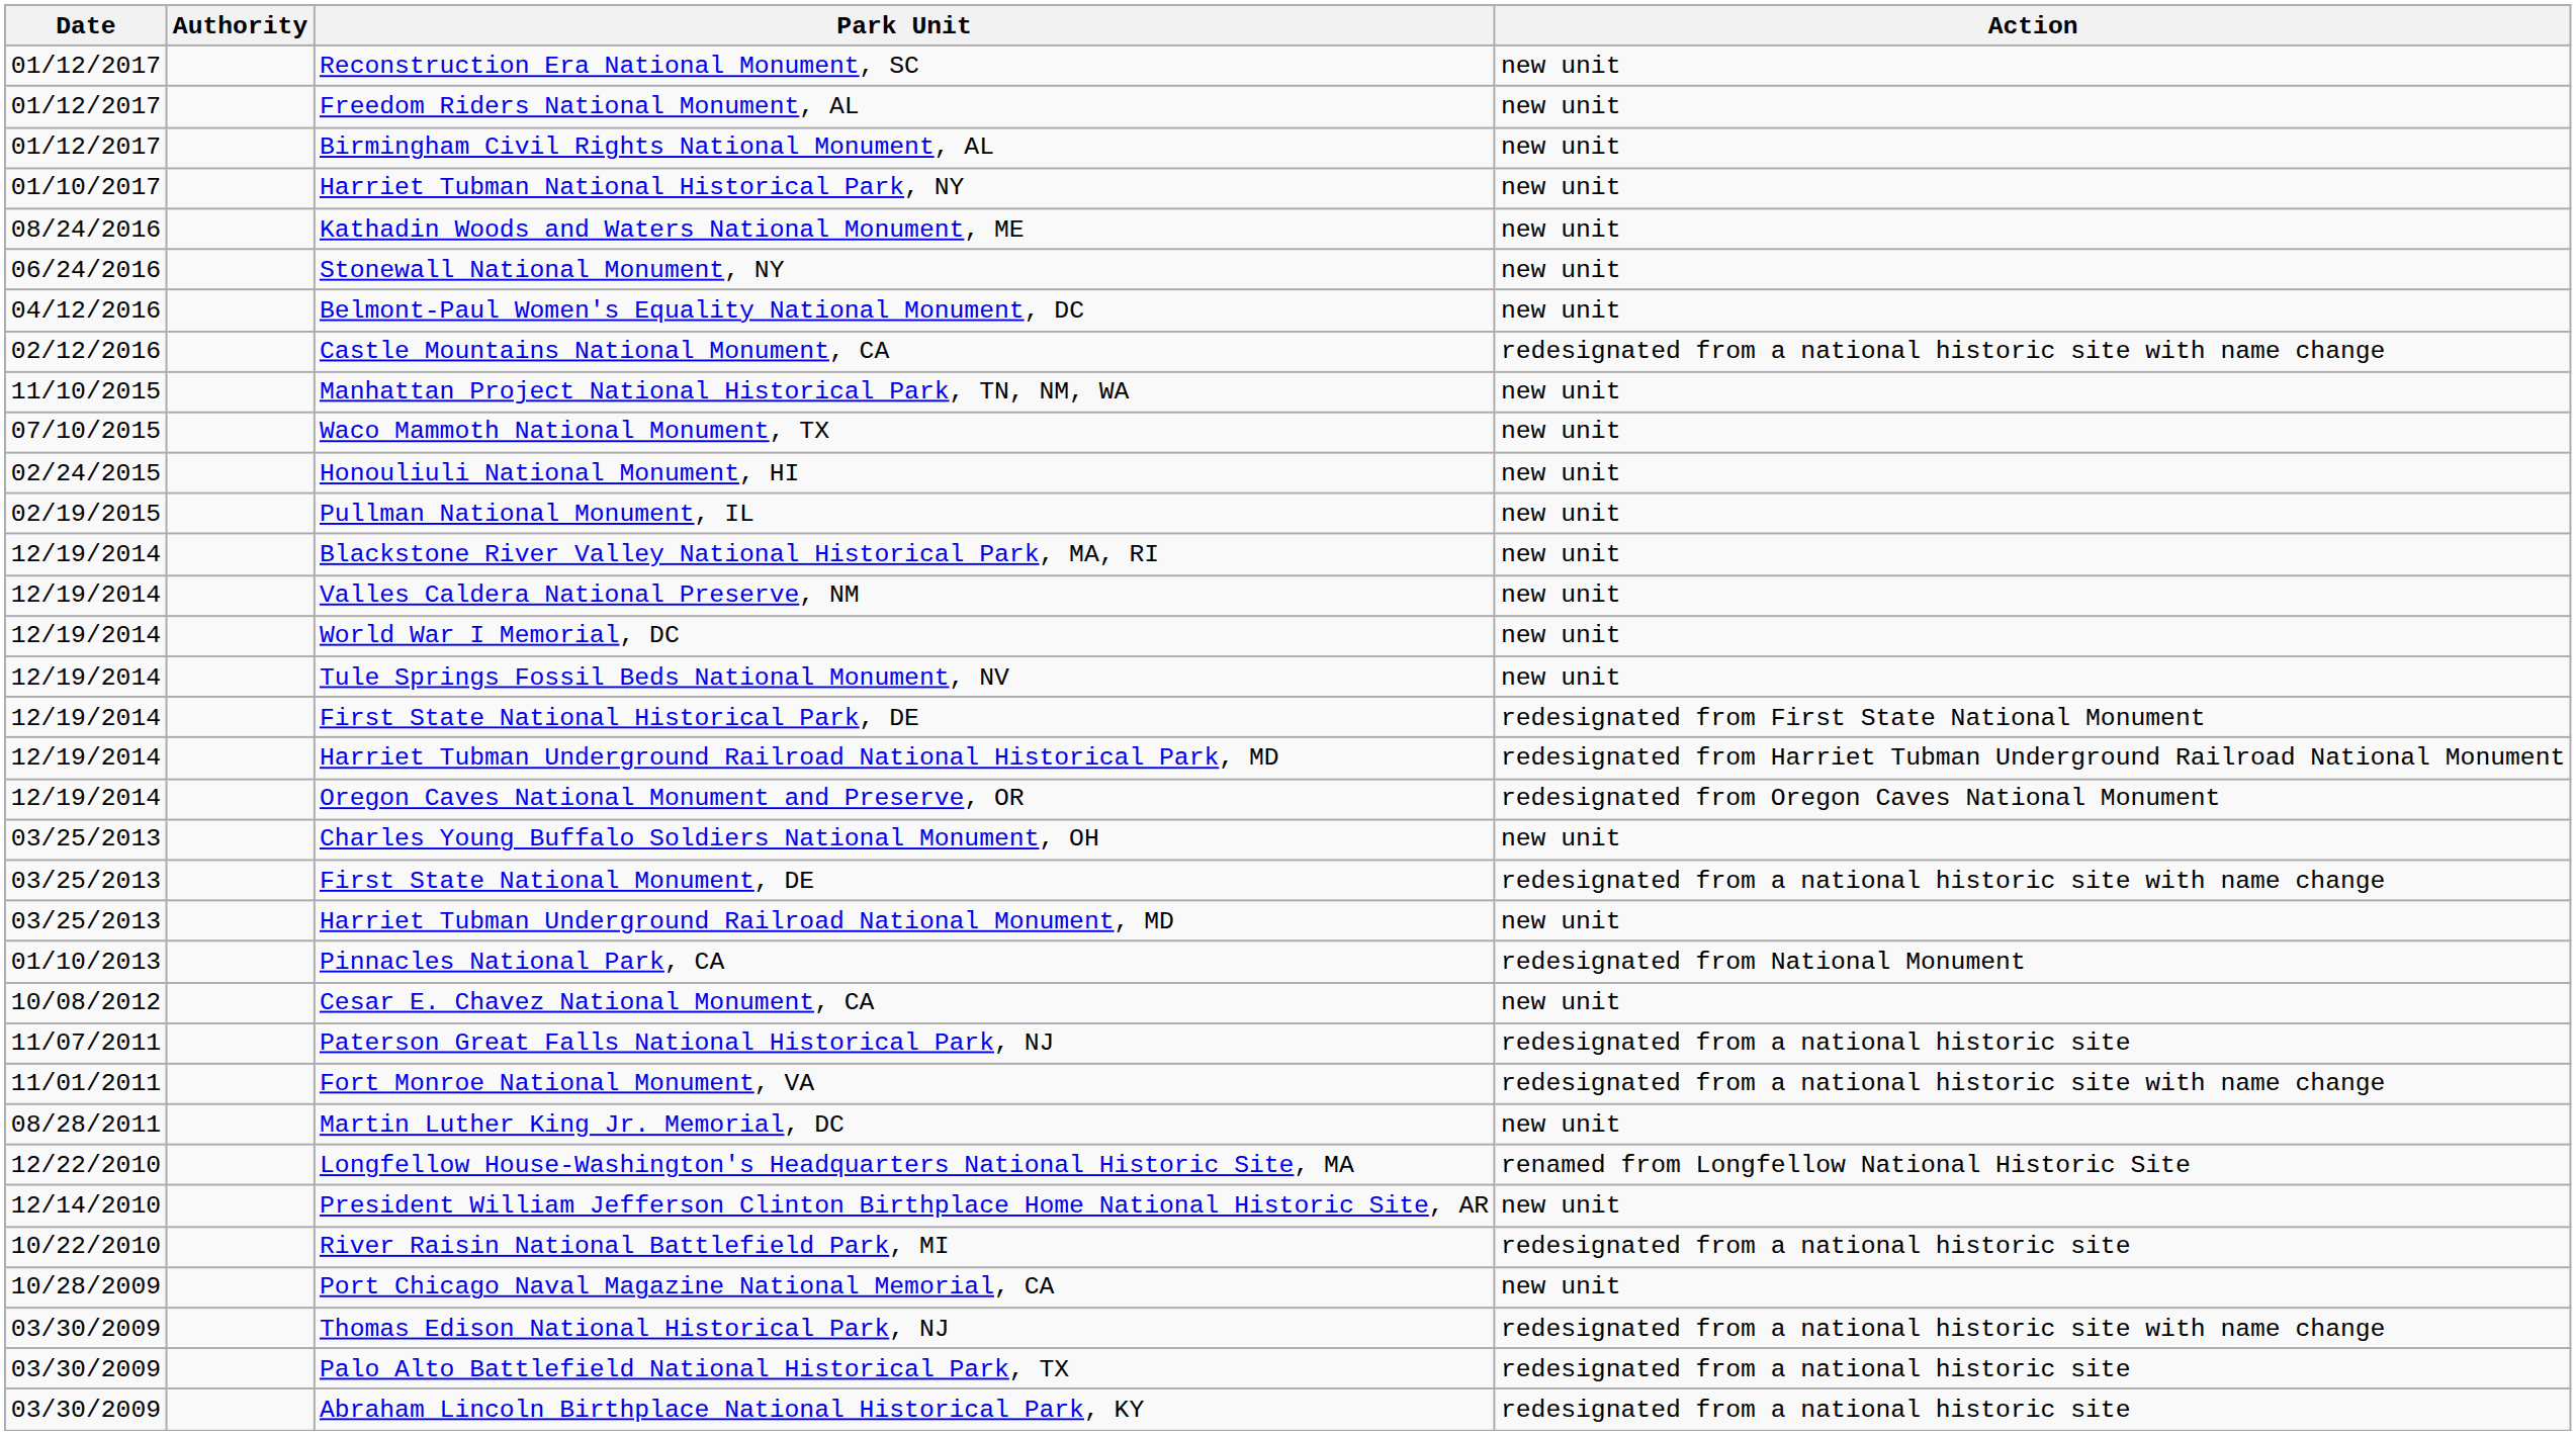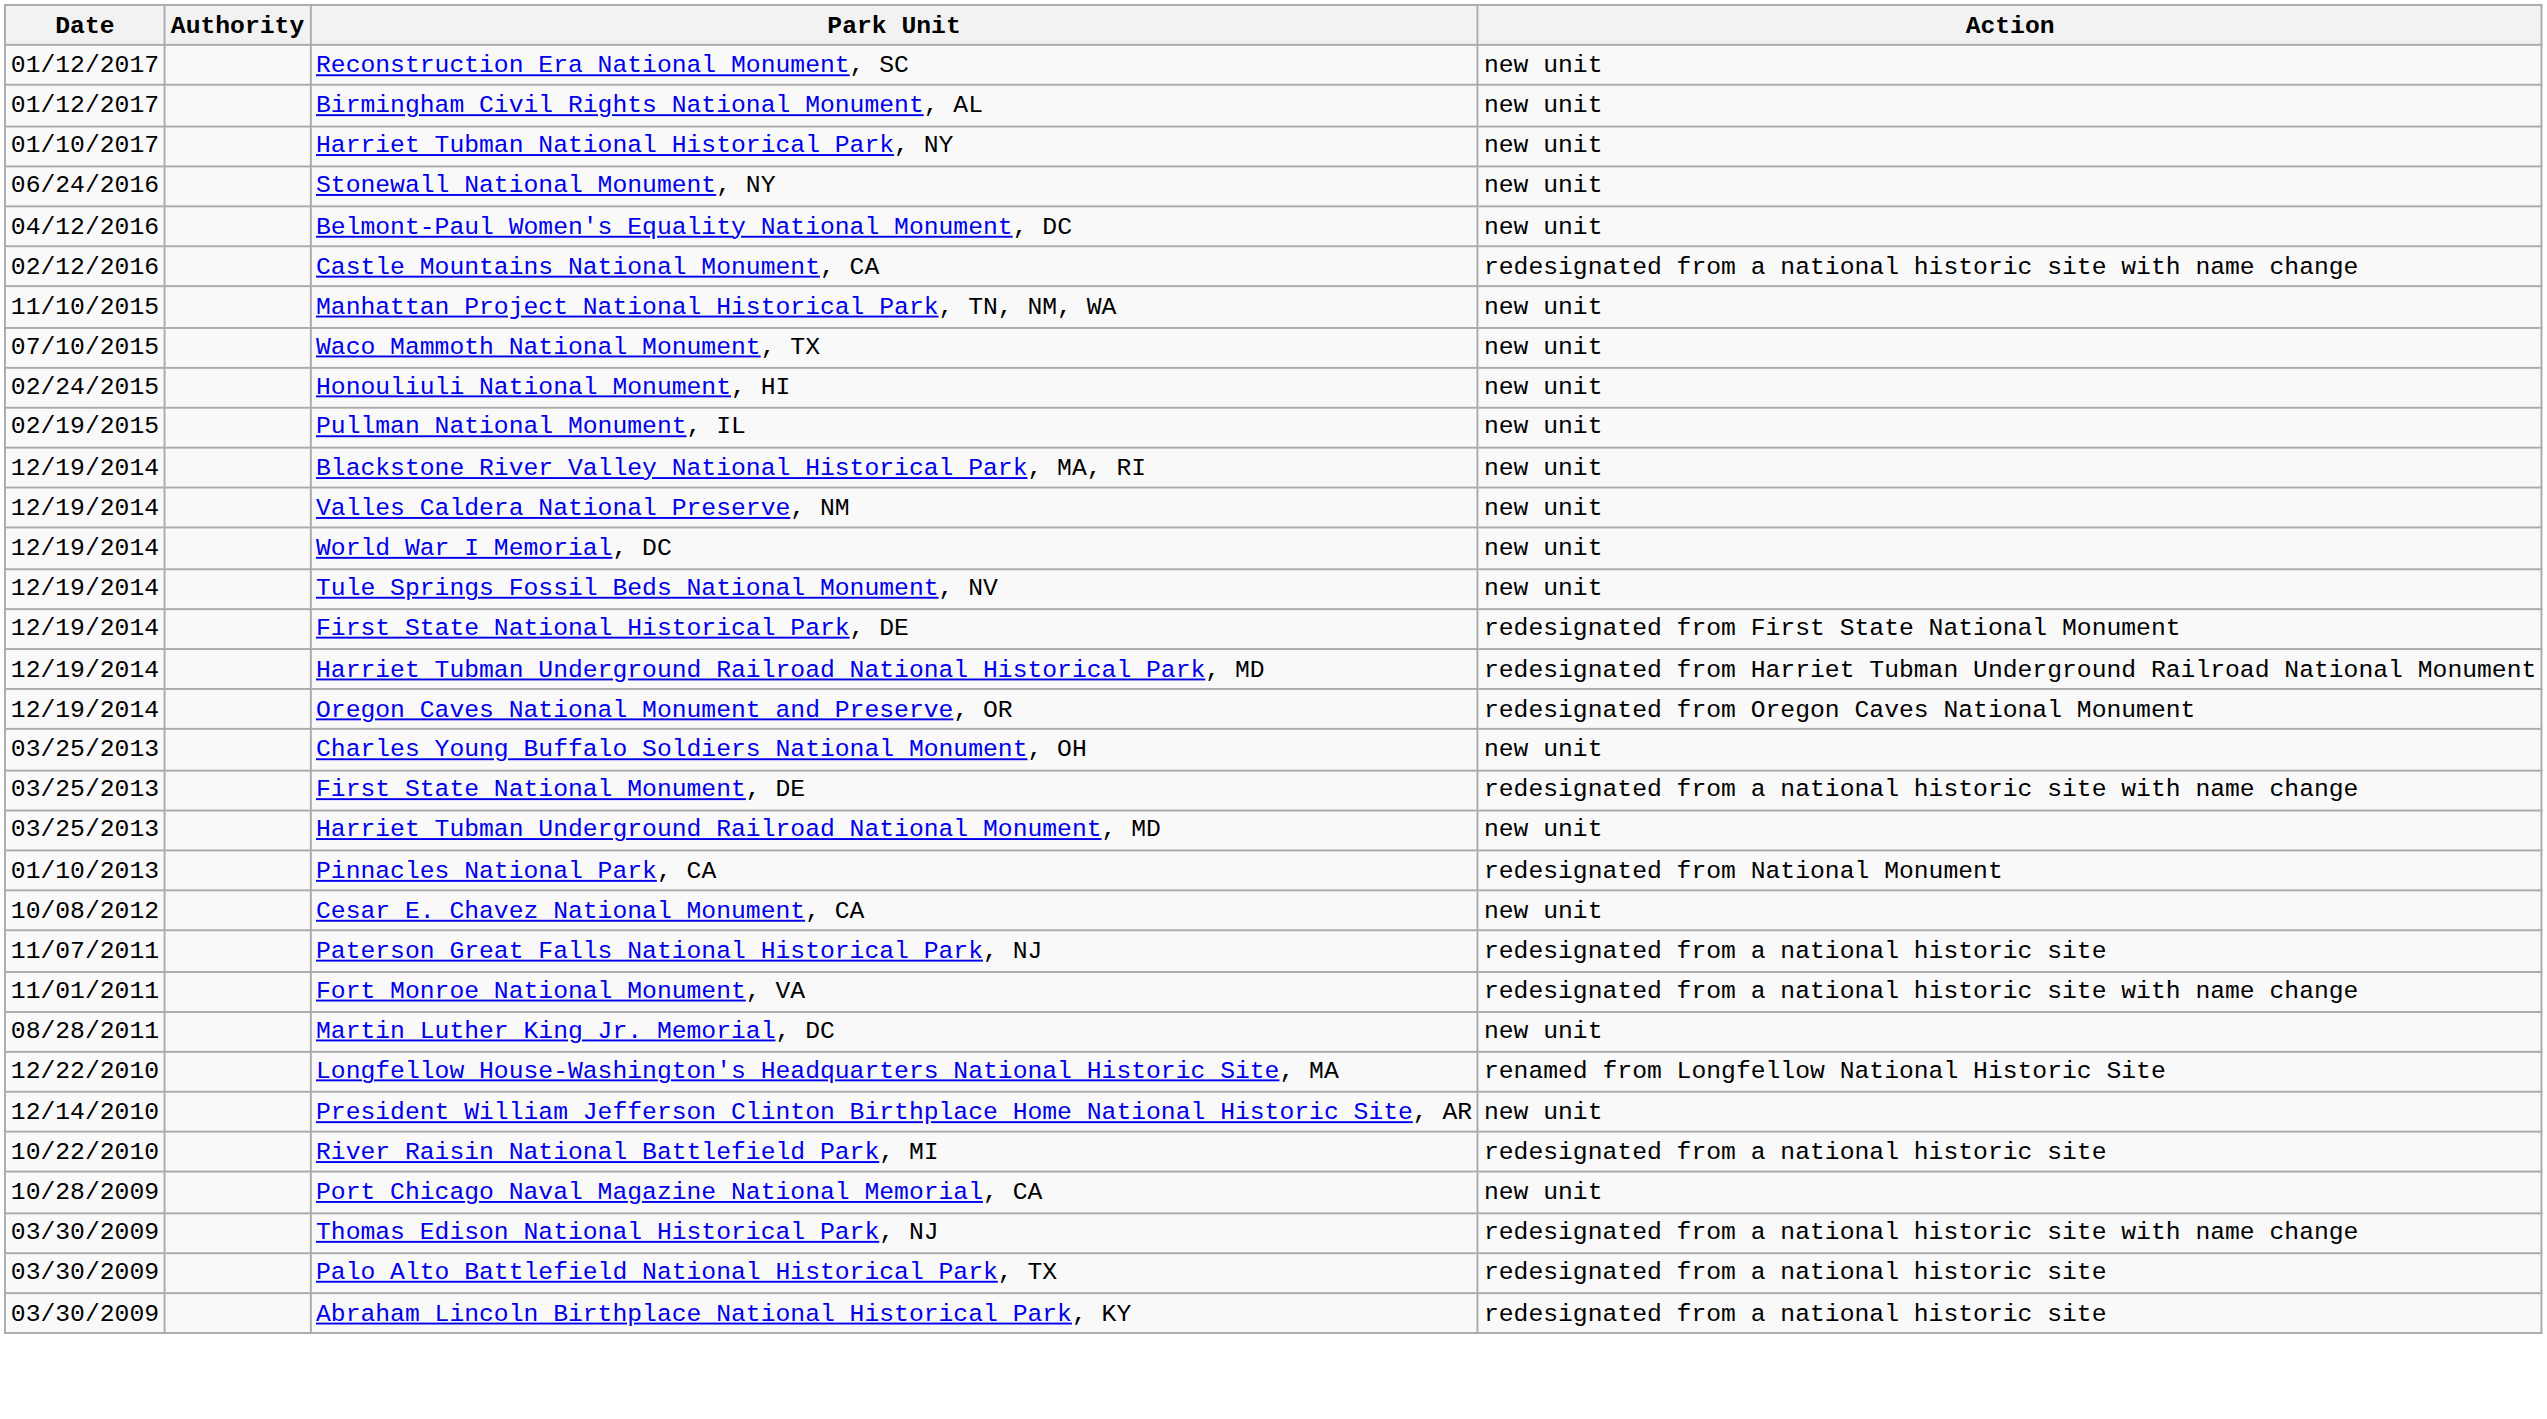 <table class="wikitable">
 <tr>
 <th>Date</th>
 <th>Authority</th>
 <th>Park Unit</th>
 <th>Action</th>
 </tr>
 <tr>
 <td>01/12/2017</td>
 <td></td>
 <td><a href='#'>Reconstruction Era National Monument</a>, SC</td>
 <td>new unit</td>
 </tr>
 <tr>
 <td>01/12/2017</td>
 <td></td>
-<td><a href='#'>Freedom Riders National Monument</a>, AL</td>
-<td>new unit</td>
-</tr>
-<tr>
-<td>01/12/2017</td>
-<td></td>
 <td><a href='#'>Birmingham Civil Rights National Monument</a>, AL</td>
 <td>new unit</td>
 </tr>
 <tr>
 <td>01/10/2017</td>
 <td></td>
 <td><a href='#'>Harriet Tubman National Historical Park</a>, NY</td>
-<td>new unit</td>
-</tr>
-<tr>
-<td>08/24/2016</td>
-<td></td>
-<td><a href='#'>Kathadin Woods and Waters National Monument</a>, ME</td>
 <td>new unit</td>
 </tr>
 <tr>
 <td>06/24/2016</td>
 <td></td>
 <td><a href='#'>Stonewall National Monument</a>, NY</td>
 <td>new unit</td>
 </tr>
 <tr>
 <td>04/12/2016</td>
 <td></td>
 <td><a href='#'>Belmont-Paul Women's Equality National Monument</a>, DC</td>
 <td>new unit</td>
 </tr>
 <tr>
 <td>02/12/2016</td>
 <td></td>
 <td><a href='#'>Castle Mountains National Monument</a>, CA</td>
 <td>redesignated from a national historic site with name change</td>
 </tr>
 <tr>
 <td>11/10/2015</td>
 <td></td>
 <td><a href='#'>Manhattan Project National Historical Park</a>, TN, NM, WA</td>
 <td>new unit</td>
 </tr>
 <tr>
 <td>07/10/2015</td>
 <td></td>
 <td><a href='#'>Waco Mammoth National Monument</a>, TX</td>
 <td>new unit</td>
 </tr>
 <tr>
 <td>02/24/2015</td>
 <td></td>
 <td><a href='#'>Honouliuli National Monument</a>, HI</td>
 <td>new unit</td>
 </tr>
 <tr>
 <td>02/19/2015</td>
 <td></td>
 <td><a href='#'>Pullman National Monument</a>, IL</td>
 <td>new unit</td>
 </tr>
 <tr>
 <td>12/19/2014</td>
 <td></td>
 <td><a href='#'>Blackstone River Valley National Historical Park</a>, MA, RI</td>
 <td>new unit</td>
 </tr>
 <tr>
 <td>12/19/2014</td>
 <td></td>
 <td><a href='#'>Valles Caldera National Preserve</a>, NM</td>
 <td>new unit</td>
 </tr>
 <tr>
 <td>12/19/2014</td>
 <td></td>
 <td><a href='#'>World War I Memorial</a>, DC</td>
 <td>new unit</td>
 </tr>
 <tr>
 <td>12/19/2014</td>
 <td></td>
 <td><a href='#'>Tule Springs Fossil Beds National Monument</a>, NV</td>
 <td>new unit</td>
 </tr>
 <tr>
 <td>12/19/2014</td>
 <td></td>
 <td><a href='#'>First State National Historical Park</a>, DE</td>
 <td>redesignated from First State National Monument</td>
 </tr>
 <tr>
 <td>12/19/2014</td>
 <td></td>
 <td><a href='#'>Harriet Tubman Underground Railroad National Historical Park</a>, MD</td>
 <td>redesignated from Harriet Tubman Underground Railroad National Monument</td>
 </tr>
 <tr>
 <td>12/19/2014</td>
 <td></td>
 <td><a href='#'>Oregon Caves National Monument and Preserve</a>, OR</td>
 <td>redesignated from Oregon Caves National Monument</td>
 </tr>
 <tr>
 <td>03/25/2013</td>
 <td></td>
 <td><a href='#'>Charles Young Buffalo Soldiers National Monument</a>, OH</td>
 <td>new unit</td>
 </tr>
 <tr>
 <td>03/25/2013</td>
 <td></td>
 <td><a href='#'>First State National Monument</a>, DE</td>
 <td>redesignated from a national historic site with name change</td>
 </tr>
 <tr>
 <td>03/25/2013</td>
 <td></td>
 <td><a href='#'>Harriet Tubman Underground Railroad National Monument</a>, MD</td>
 <td>new unit</td>
 </tr>
 <tr>
 <td>01/10/2013</td>
 <td></td>
 <td><a href='#'>Pinnacles National Park</a>, CA</td>
 <td>redesignated from National Monument</td>
 </tr>
 <tr>
 <td>10/08/2012</td>
 <td></td>
 <td><a href='#'>Cesar E. Chavez National Monument</a>, CA</td>
 <td>new unit</td>
 </tr>
 <tr>
 <td>11/07/2011</td>
 <td></td>
 <td><a href='#'>Paterson Great Falls National Historical Park</a>, NJ</td>
 <td>redesignated from a national historic site</td>
 </tr>
 <tr>
 <td>11/01/2011</td>
 <td></td>
 <td><a href='#'>Fort Monroe National Monument</a>, VA</td>
 <td>redesignated from a national historic site with name change</td>
 </tr>
 <tr>
 <td>08/28/2011</td>
 <td></td>
 <td><a href='#'>Martin Luther King Jr. Memorial</a>, DC</td>
 <td>new unit</td>
 </tr>
 <tr>
 <td>12/22/2010</td>
 <td></td>
 <td><a href='#'>Longfellow House-Washington's Headquarters National Historic Site</a>, MA</td>
 <td>renamed from Longfellow National Historic Site</td>
 </tr>
 <tr>
 <td>12/14/2010</td>
 <td></td>
 <td><a href='#'>President William Jefferson Clinton Birthplace Home National Historic Site</a>, AR</td>
 <td>new unit</td>
 </tr>
 <tr>
 <td>10/22/2010</td>
 <td></td>
 <td><a href='#'>River Raisin National Battlefield Park</a>, MI</td>
 <td>redesignated from a national historic site</td>
 </tr>
 <tr>
 <td>10/28/2009</td>
 <td></td>
 <td><a href='#'>Port Chicago Naval Magazine National Memorial</a>, CA</td>
 <td>new unit</td>
 </tr>
 <tr>
 <td>03/30/2009</td>
 <td></td>
 <td><a href='#'>Thomas Edison National Historical Park</a>, NJ</td>
 <td>redesignated from a national historic site with name change</td>
 </tr>
 <tr>
 <td>03/30/2009</td>
 <td></td>
 <td><a href='#'>Palo Alto Battlefield National Historical Park</a>, TX</td>
 <td>redesignated from a national historic site</td>
 </tr>
 <tr>
 <td>03/30/2009</td>
 <td></td>
 <td><a href='#'>Abraham Lincoln Birthplace National Historical Park</a>, KY</td>
 <td>redesignated from a national historic site</td>
 </tr>
 </table>
